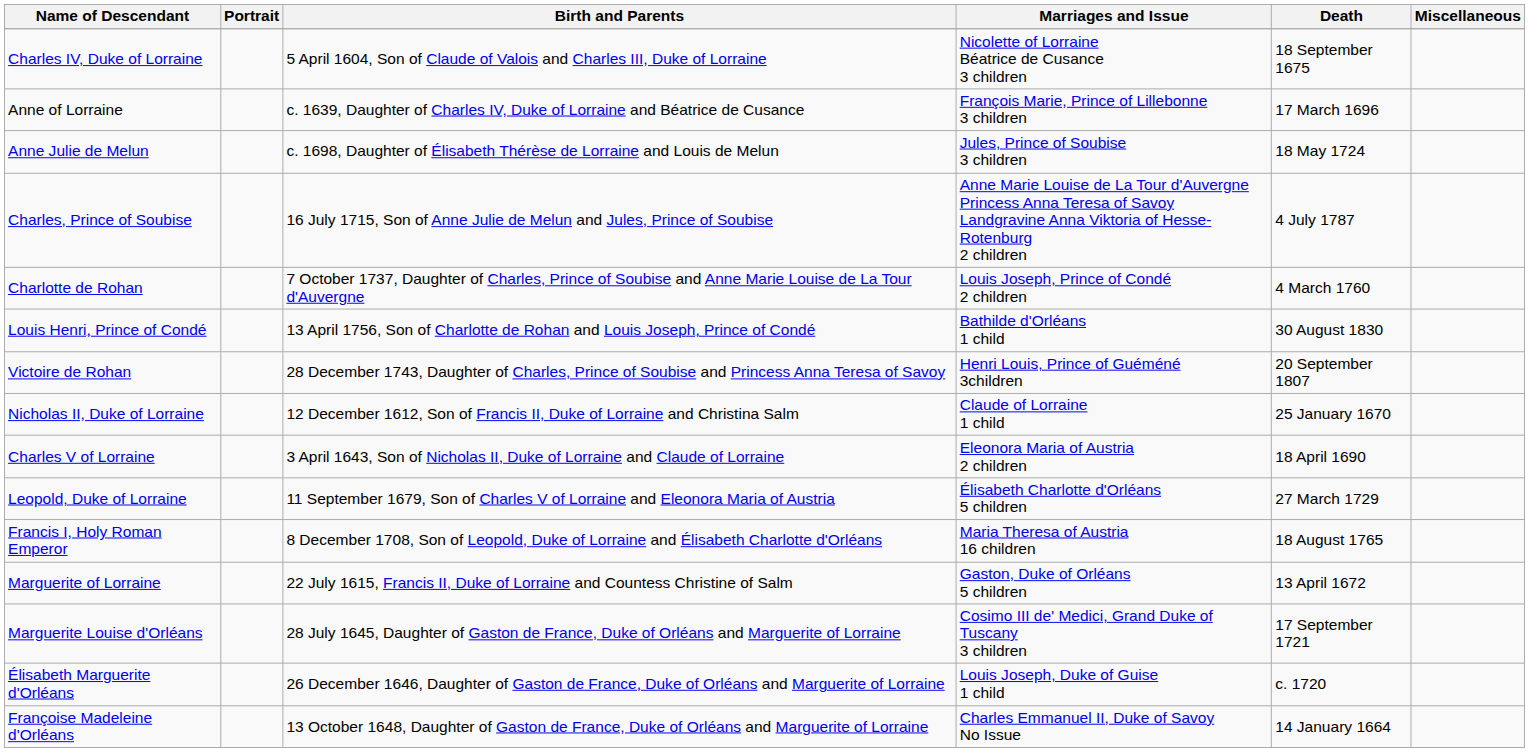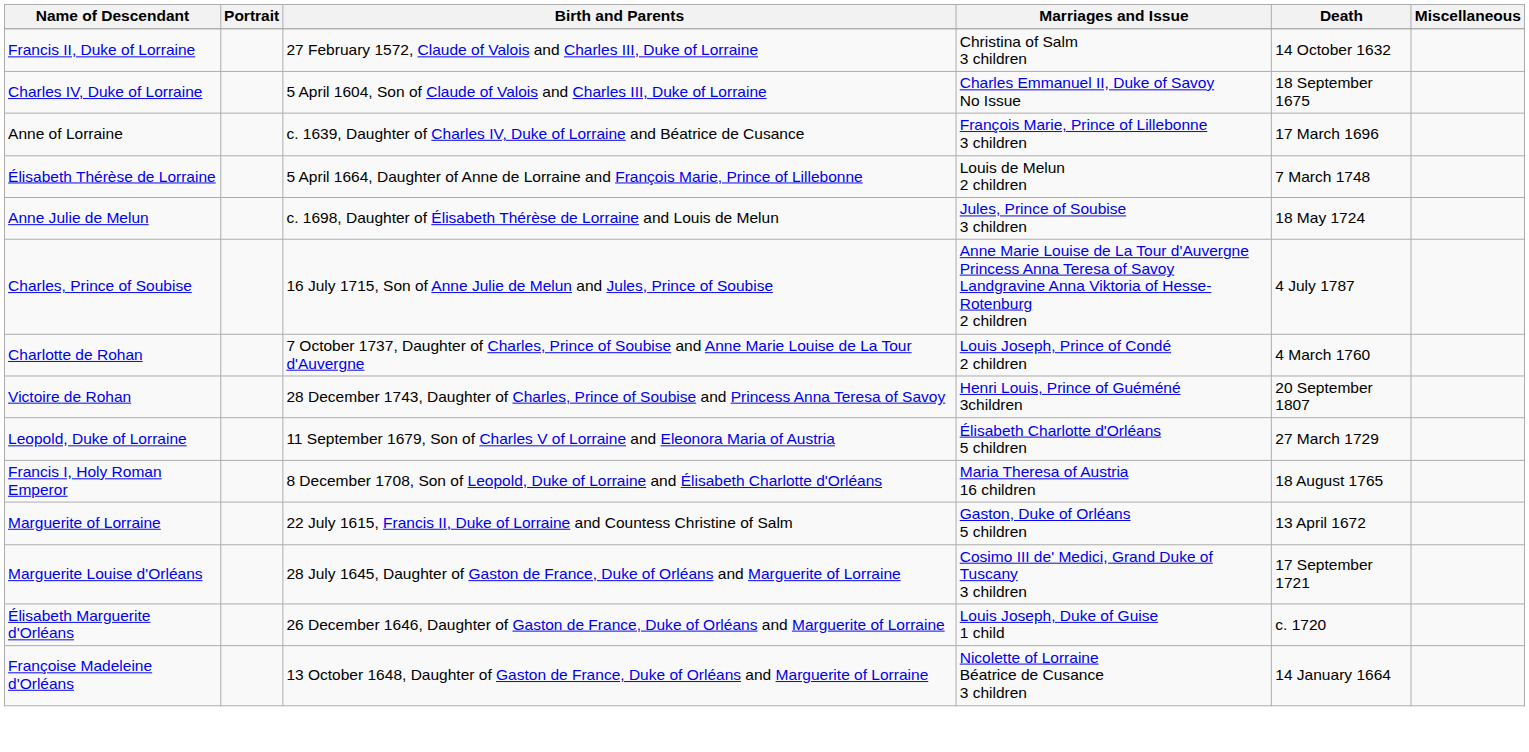 <table class="wikitable">
 <tr ->
 <th>Name of Descendant</th>
 <th>Portrait</th>
 <th>Birth and Parents</th>
 <th>Marriages and Issue</th>
 <th>Death</th>
 <th>Miscellaneous</th>
 </tr>
 <tr ->
 </tr>
 <tr>
+<td><a href='#'>Francis II, Duke of Lorraine</a></td>
+<td></td>
+<td>27 February 1572, <a href='#'>Claude of Valois</a> and <a href='#'>Charles III, Duke of Lorraine</a></td>
+<td>Christina of Salm<br>3 children</td>
+<td>14 October 1632</td>
+<td></td>
+</tr>
+<tr>
 <td><a href='#'>Charles IV, Duke of Lorraine</a></td>
 <td></td>
 <td>5 April 1604, Son of <a href='#'>Claude of Valois</a> and <a href='#'>Charles III, Duke of Lorraine</a></td>
-<td><a href='#'>Nicolette of Lorraine</a><br>Béatrice de Cusance<br>3 children</td>
+<td><a href='#'>Charles Emmanuel II, Duke of Savoy</a><br>No Issue</td>
 <td>18 September 1675</td>
 <td></td>
 </tr>
 <tr>
 <td>Anne of Lorraine</td>
 <td></td>
 <td>c. 1639, Daughter of <a href='#'>Charles IV, Duke of Lorraine</a> and Béatrice de Cusance</td>
 <td><a href='#'>François Marie, Prince of Lillebonne</a><br>3 children</td>
 <td>17 March 1696</td>
+</tr>
+<tr>
+<td><a href='#'>Élisabeth Thérèse de Lorraine</a></td>
+<td></td>
+<td>5 April 1664, Daughter of Anne de Lorraine and <a href='#'>François Marie, Prince of Lillebonne</a></td>
+<td>Louis de Melun<br>2 children</td>
+<td>7 March 1748</td>
+<td></td>
 </tr>
 <tr>
 <td><a href='#'>Anne Julie de Melun</a></td>
 <td></td>
 <td>c. 1698, Daughter of <a href='#'>Élisabeth Thérèse de Lorraine</a> and Louis de Melun</td>
 <td><a href='#'>Jules, Prince of Soubise</a><br>3 children</td>
 <td>18 May 1724</td>
 <td></td>
 </tr>
 <tr>
 <td><a href='#'>Charles, Prince of Soubise</a></td>
 <td></td>
 <td>16 July 1715, Son of <a href='#'>Anne Julie de Melun</a> and <a href='#'>Jules, Prince of Soubise</a></td>
 <td><a href='#'>Anne Marie Louise de La Tour d'Auvergne</a><br><a href='#'>Princess Anna Teresa of Savoy</a><br><a href='#'>Landgravine Anna Viktoria of Hesse-Rotenburg</a><br>2 children</td>
 <td>4 July 1787</td>
 <td></td>
 </tr>
 <tr>
 <td><a href='#'>Charlotte de Rohan</a></td>
 <td></td>
 <td>7 October 1737, Daughter of <a href='#'>Charles, Prince of Soubise</a> and <a href='#'>Anne Marie Louise de La Tour d'Auvergne</a></td>
 <td><a href='#'>Louis Joseph, Prince of Condé</a><br>2 children</td>
 <td>4 March 1760</td>
 <td></td>
 </tr>
 <tr>
-<td><a href='#'>Louis Henri, Prince of Condé</a></td>
-<td></td>
-<td>13 April 1756, Son of <a href='#'>Charlotte de Rohan</a> and <a href='#'>Louis Joseph, Prince of Condé</a></td>
-<td><a href='#'>Bathilde d'Orléans</a><br>1 child</td>
-<td>30 August 1830</td>
-<td></td>
-</tr>
-<tr>
 <td><a href='#'>Victoire de Rohan</a></td>
 <td></td>
 <td>28 December 1743, Daughter of <a href='#'>Charles, Prince of Soubise</a> and <a href='#'>Princess Anna Teresa of Savoy</a></td>
 <td><a href='#'>Henri Louis, Prince of Guéméné</a><br>3children</td>
 <td>20 September 1807</td>
-<td></td>
-</tr>
-<tr>
-<td><a href='#'>Nicholas II, Duke of Lorraine</a></td>
-<td></td>
-<td>12 December 1612, Son of <a href='#'>Francis II, Duke of Lorraine</a> and Christina Salm</td>
-<td><a href='#'>Claude of Lorraine</a><br>1 child</td>
-<td>25 January 1670</td>
-<td></td>
-</tr>
-<tr>
-<td><a href='#'>Charles V of Lorraine</a></td>
-<td></td>
-<td>3 April 1643, Son of <a href='#'>Nicholas II, Duke of Lorraine</a> and <a href='#'>Claude of Lorraine</a></td>
-<td><a href='#'>Eleonora Maria of Austria</a><br>2 children</td>
-<td>18 April 1690</td>
 <td></td>
 </tr>
 <tr>
 <td><a href='#'>Leopold, Duke of Lorraine</a></td>
 <td></td>
 <td>11 September 1679, Son of <a href='#'>Charles V of Lorraine</a> and <a href='#'>Eleonora Maria of Austria</a></td>
 <td><a href='#'>Élisabeth Charlotte d'Orléans</a><br>5 children</td>
 <td>27 March 1729</td>
 <td></td>
 </tr>
 <tr>
 <td><a href='#'>Francis I, Holy Roman Emperor</a></td>
 <td></td>
 <td>8 December 1708, Son of <a href='#'>Leopold, Duke of Lorraine</a> and <a href='#'>Élisabeth Charlotte d'Orléans</a></td>
 <td><a href='#'>Maria Theresa of Austria</a><br>16 children</td>
 <td>18 August 1765</td>
 <td></td>
 </tr>
 <tr>
 <td><a href='#'>Marguerite of Lorraine</a></td>
 <td></td>
 <td>22 July 1615, <a href='#'>Francis II, Duke of Lorraine</a> and Countess Christine of Salm</td>
 <td><a href='#'>Gaston, Duke of Orléans</a><br>5 children</td>
 <td>13 April 1672</td>
 <td></td>
 </tr>
 <tr>
 <td><a href='#'>Marguerite Louise d'Orléans</a></td>
 <td></td>
 <td>28 July 1645, Daughter of <a href='#'>Gaston de France, Duke of Orléans</a> and <a href='#'>Marguerite of Lorraine</a></td>
 <td><a href='#'>Cosimo III de' Medici, Grand Duke of Tuscany</a><br>3 children</td>
 <td>17 September 1721</td>
 <td></td>
 </tr>
 <tr>
 <td><a href='#'>Élisabeth Marguerite d'Orléans</a></td>
 <td></td>
 <td>26 December 1646, Daughter of <a href='#'>Gaston de France, Duke of Orléans</a> and <a href='#'>Marguerite of Lorraine</a></td>
 <td><a href='#'>Louis Joseph, Duke of Guise</a><br>1 child</td>
 <td>c. 1720</td>
 <td></td>
 </tr>
 <tr>
 <td><a href='#'>Françoise Madeleine d'Orléans</a></td>
 <td></td>
 <td>13 October 1648,  Daughter of <a href='#'>Gaston de France, Duke of Orléans</a> and <a href='#'>Marguerite of Lorraine</a></td>
-<td><a href='#'>Charles Emmanuel II, Duke of Savoy</a><br>No Issue</td>
+<td><a href='#'>Nicolette of Lorraine</a><br>Béatrice de Cusance<br>3 children</td>
 <td>14 January 1664</td>
 <td></td>
 </tr>
 </table>
